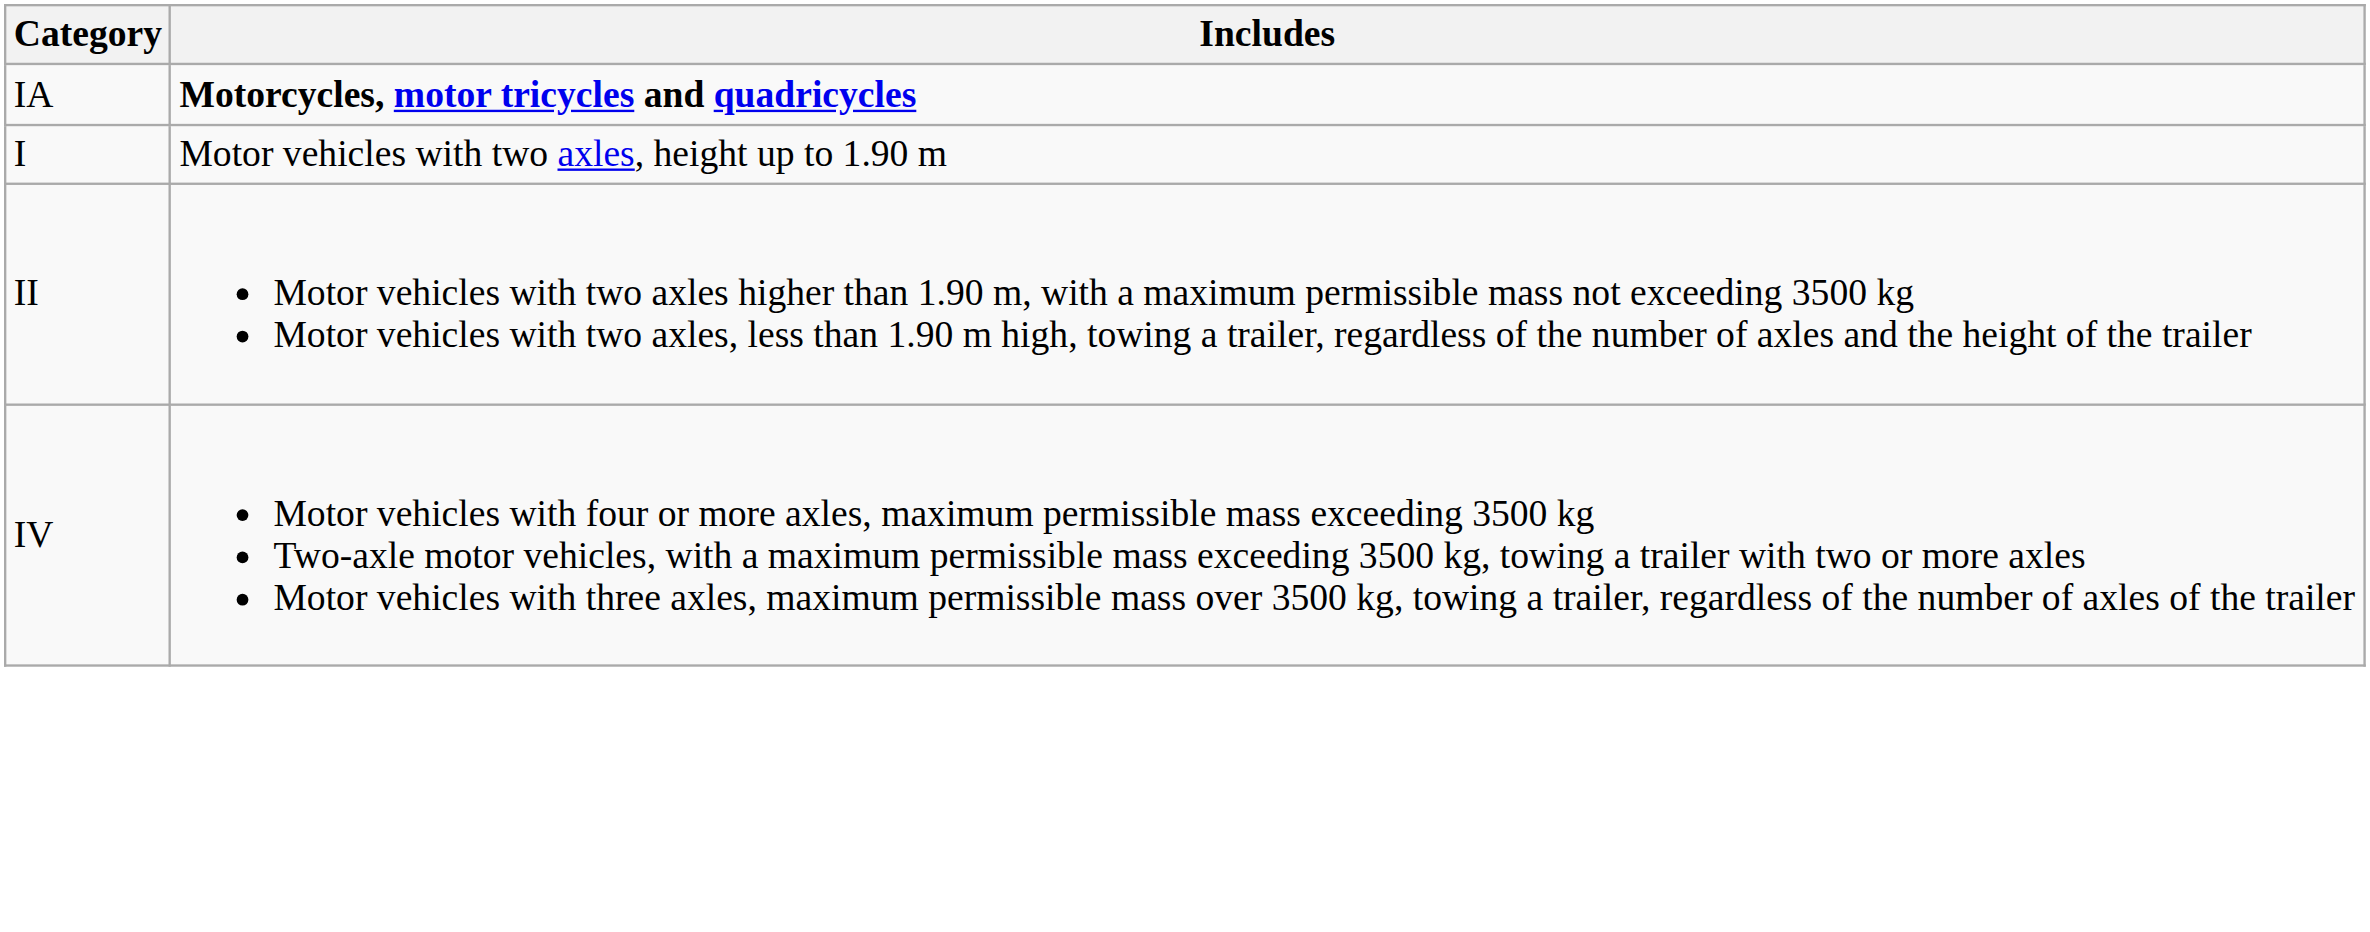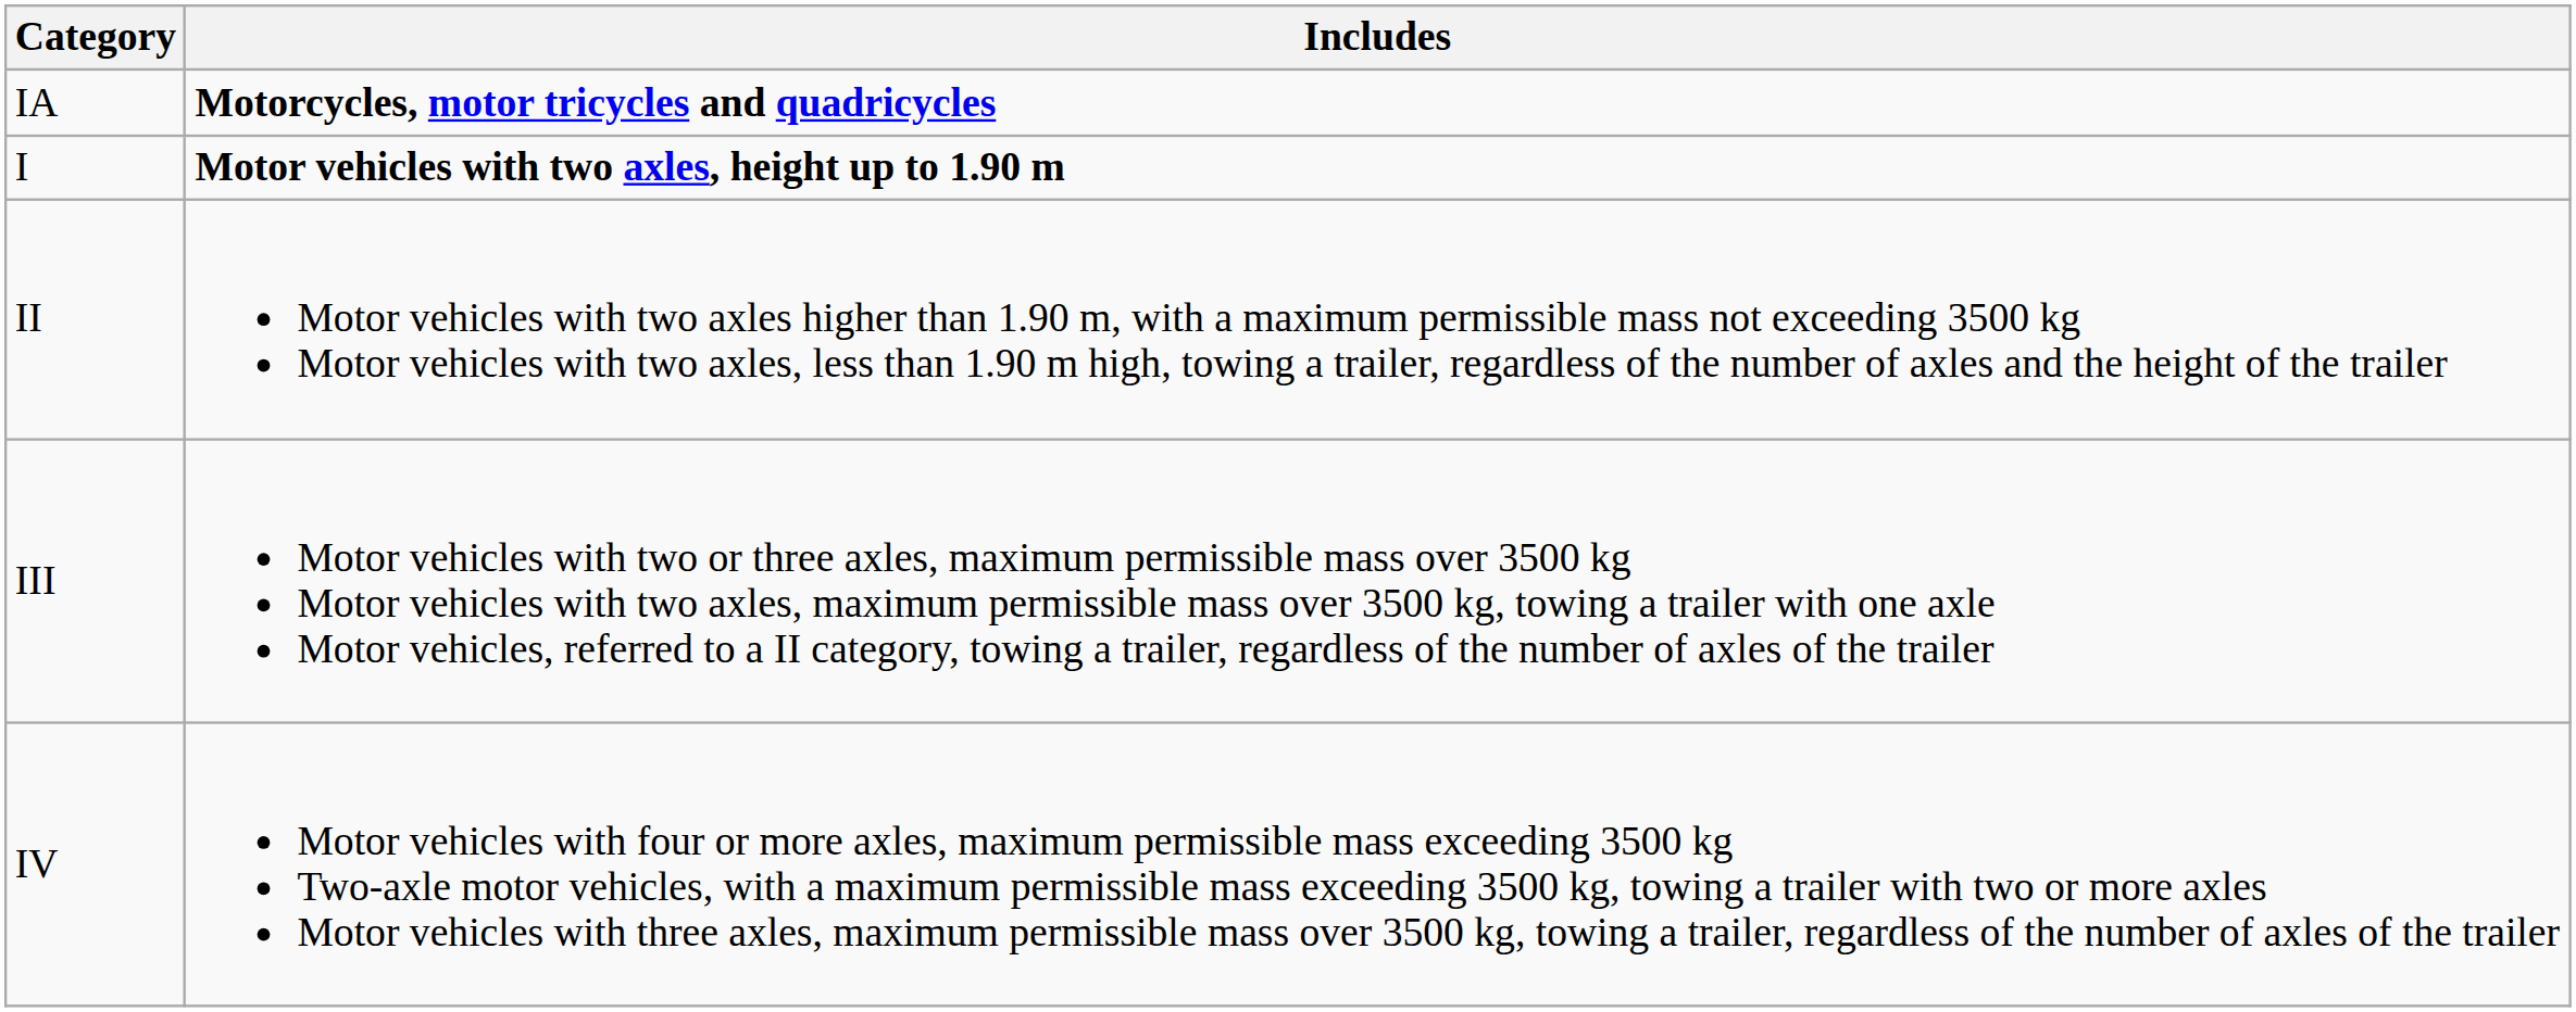 <table class="wikitable">
 <tr>
 <th>Category</th>
 <th>Includes</th>
 </tr>
 <tr>
 <td>IA</td>
 <td><strong>Motorcycles, <a href='#'>motor tricycles</a> and <a href='#'>quadricycles</a></strong></td>
 </tr>
 <tr>
 <td>I</td>
-<td>Motor vehicles with two <a href='#'>axles</a>, height up to 1.90 m</td>
+<td><strong>Motor vehicles with two <a href='#'>axles</a>, height up to 1.90 m</strong></td>
 </tr>
 <tr>
 <td>II</td>
 <td><br><ul><li>Motor vehicles with two axles higher than 1.90 m, with a maximum permissible mass not exceeding 3500 kg</li><li>Motor vehicles with two axles, less than 1.90 m high, towing a trailer, regardless of the number of axles and the height of the trailer</li></ul></td>
 </tr>
 <tr>
+<td>III</td>
+<td><br><ul><li>Motor vehicles with two or three axles, maximum permissible mass over 3500 kg</li><li>Motor vehicles with two axles, maximum permissible mass over 3500 kg, towing a trailer with one axle</li><li>Motor vehicles, referred to a II category, towing a trailer, regardless of the number of axles of the trailer</li></ul></td>
+</tr>
+<tr>
 <td>IV</td>
 <td><br><ul><li>Motor vehicles with four or more axles, maximum permissible mass exceeding 3500 kg</li><li>Two-axle motor vehicles, with a maximum permissible mass exceeding 3500 kg, towing a trailer with two or more axles</li><li>Motor vehicles with three axles, maximum permissible mass over 3500 kg, towing a trailer, regardless of the number of axles of the trailer</li></ul></td>
 </tr>
 </table>
